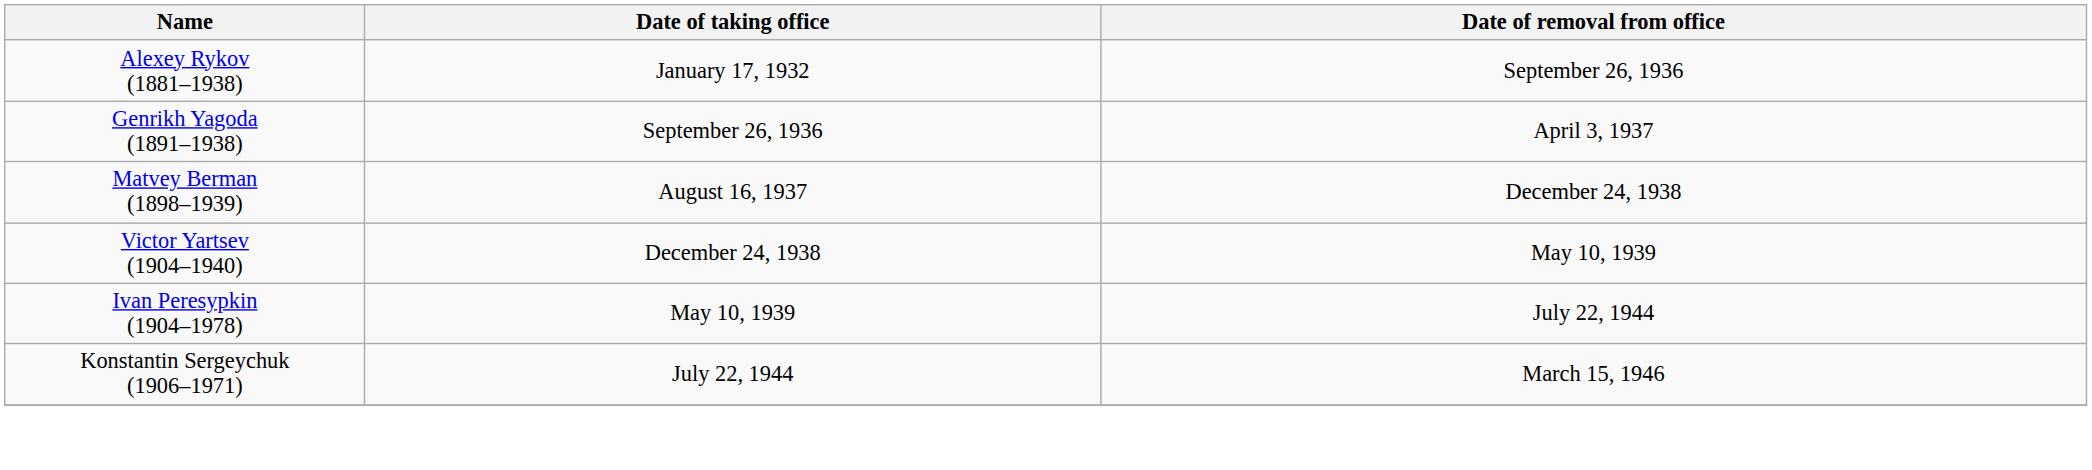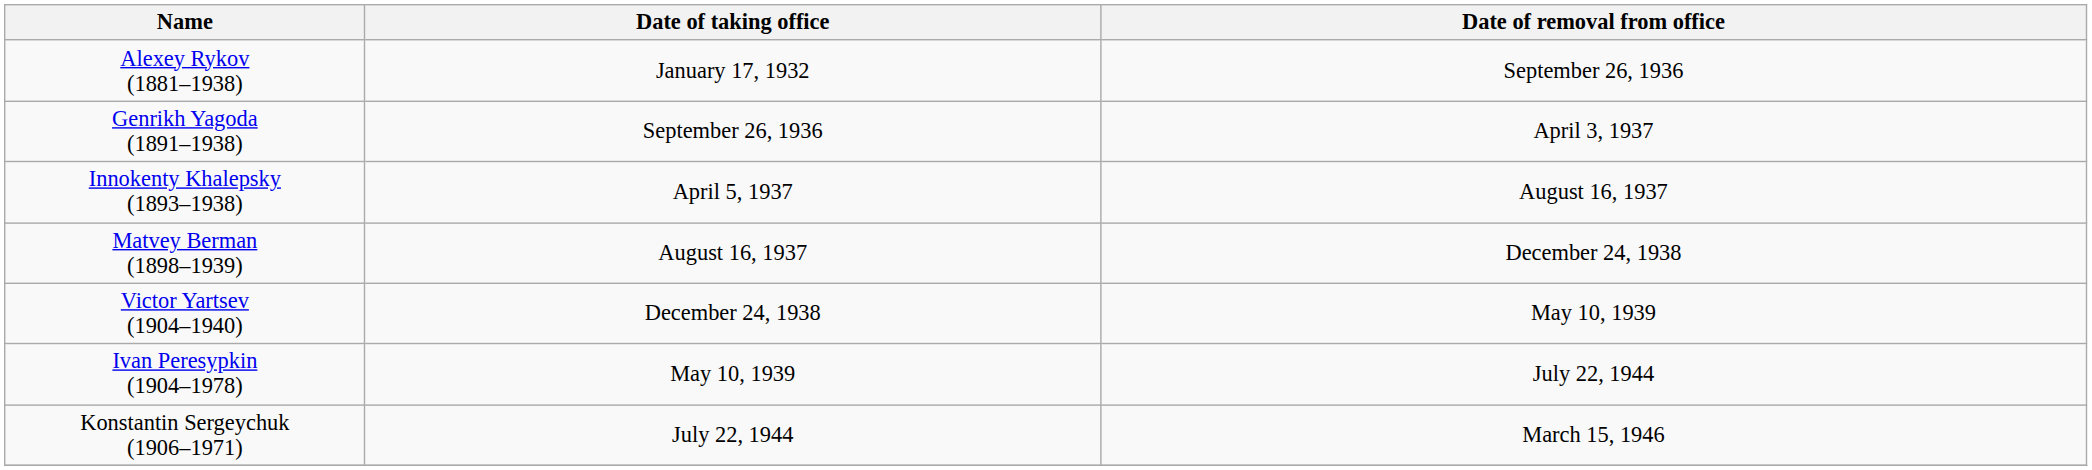 <table class="wikitable" style="text-align:center" width=75%>
 <tr>
 <th width=250px>Name</th>
 <th>Date of taking office</th>
 <th>Date of removal from office</th>
 </tr>
 <tr>
 <td><a href='#'>Alexey Rykov</a><br>(1881–1938)<br></td>
 <td>January 17, 1932</td>
 <td>September 26, 1936</td>
 </tr>
 <tr>
 <td><a href='#'>Genrikh Yagoda</a><br>(1891–1938)<br></td>
 <td>September 26, 1936</td>
 <td>April 3, 1937</td>
+</tr>
+<tr>
+<td><a href='#'>Innokenty Khalepsky</a><br>(1893–1938)<br></td>
+<td>April 5, 1937</td>
+<td>August 16, 1937</td>
 </tr>
 <tr>
 <td><a href='#'>Matvey Berman</a><br>(1898–1939)<br></td>
 <td>August 16, 1937</td>
 <td>December 24, 1938</td>
 </tr>
 <tr>
 <td><a href='#'>Victor Yartsev</a><br>(1904–1940)</td>
 <td>December 24, 1938</td>
 <td>May 10, 1939</td>
 </tr>
 <tr>
 <td><a href='#'>Ivan Peresypkin</a><br>(1904–1978)<br></td>
 <td>May 10, 1939</td>
 <td>July 22, 1944</td>
 </tr>
 <tr>
 <td>Konstantin Sergeychuk<br>(1906–1971)<br></td>
 <td>July 22, 1944</td>
 <td>March 15, 1946</td>
 </tr>
 <tr>
 </tr>
 </table>
